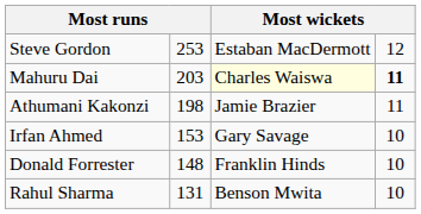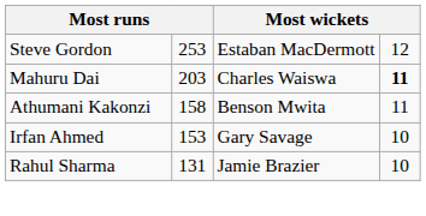 <table class="wikitable">
 <tr>
 <th colspan="2" align="center">Most runs</th>
 <th colspan="2" align="center">Most wickets</th>
 </tr>
 <tr>
 <td width=40%> Steve Gordon</td>
 <td width=10% align=center>253</td>
 <td width=40%> Estaban MacDermott</td>
 <td width=10% align=center>12</td>
 </tr>
 <tr>
 <td> Mahuru Dai</td>
 <td align=center>203</td>
-<td style="background: lightyellow;"> Charles Waiswa</td>
+<td> Charles Waiswa</td>
 <td align=center><strong>11</strong></td>
 </tr>
 <tr>
 <td> Athumani Kakonzi</td>
-<td align=center>198</td>
-<td> Jamie Brazier</td>
+<td align=center>158</td>
+<td> Benson Mwita</td>
 <td align=center>11</td>
 </tr>
 <tr>
 <td> Irfan Ahmed</td>
 <td align=center>153</td>
 <td> Gary Savage</td>
 <td align=center>10</td>
 </tr>
 <tr>
-<td> Donald Forrester</td>
-<td align=center>148</td>
-<td> Franklin Hinds</td>
-<td align=center>10</td>
-</tr>
-<tr>
 <td> Rahul Sharma</td>
 <td align=center>131</td>
-<td> Benson Mwita</td>
+<td> Jamie Brazier</td>
 <td align=center>10</td>
 </tr>
 </table>
